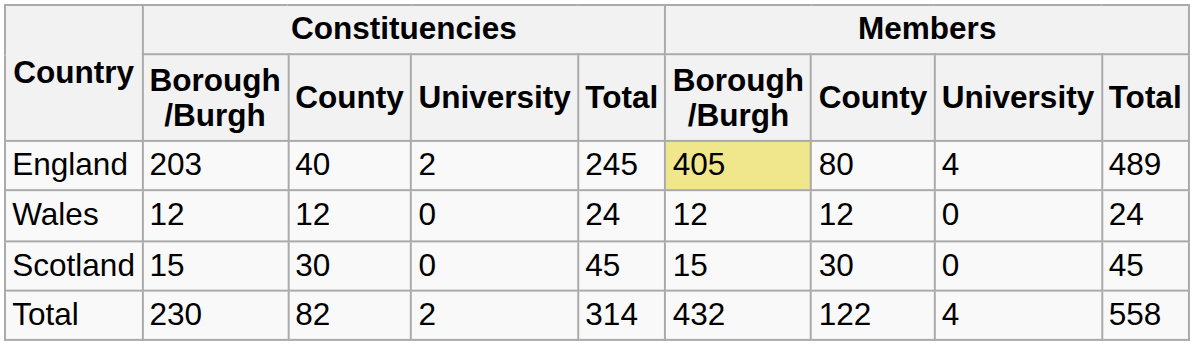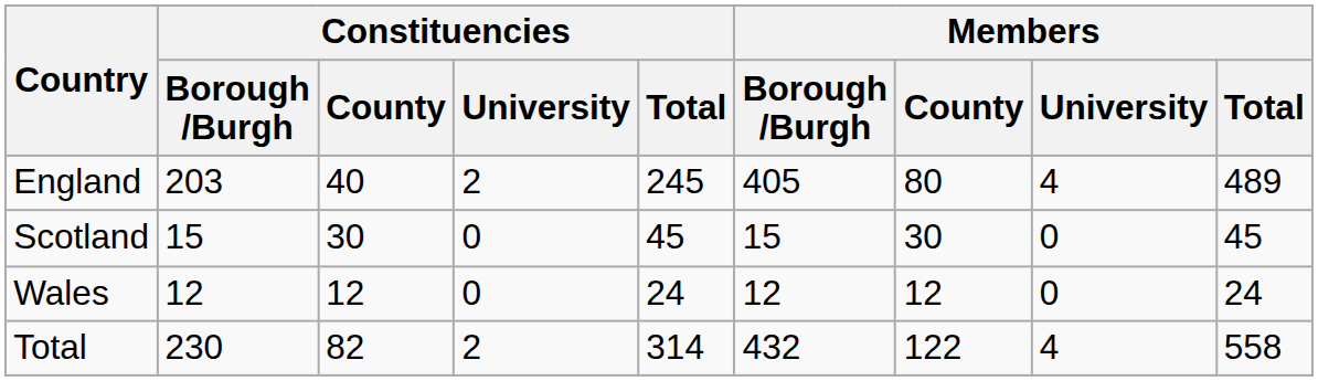 <table class="wikitable">
 <tr>
 <th rowspan="2">Country</th>
 <th colspan="4">Constituencies</th>
 <th colspan="4">Members</th>
 </tr>
 <tr>
 <th>Borough<br>/Burgh</th>
 <th>County</th>
 <th>University</th>
 <th>Total</th>
 <th>Borough<br>/Burgh</th>
 <th>County</th>
 <th>University</th>
 <th>Total</th>
 </tr>
 <tr>
 <td>England</td>
 <td>203</td>
 <td>40</td>
 <td>2</td>
 <td>245</td>
-<td style="background: khaki;">405</td>
+<td>405</td>
 <td>80</td>
 <td>4</td>
 <td>489</td>
+</tr>
+<tr>
+<td>Scotland</td>
+<td>15</td>
+<td>30</td>
+<td>0</td>
+<td>45</td>
+<td>15</td>
+<td>30</td>
+<td>0</td>
+<td>45</td>
 </tr>
 <tr>
 <td>Wales</td>
 <td>12</td>
 <td>12</td>
 <td>0</td>
 <td>24</td>
 <td>12</td>
 <td>12</td>
 <td>0</td>
 <td>24</td>
 </tr>
 <tr>
-<td>Scotland</td>
-<td>15</td>
-<td>30</td>
-<td>0</td>
-<td>45</td>
-<td>15</td>
-<td>30</td>
-<td>0</td>
-<td>45</td>
-</tr>
-<tr>
 <td>Total</td>
 <td>230</td>
 <td>82</td>
 <td>2</td>
 <td>314</td>
 <td>432</td>
 <td>122</td>
 <td>4</td>
 <td>558</td>
 </tr>
 </table>
